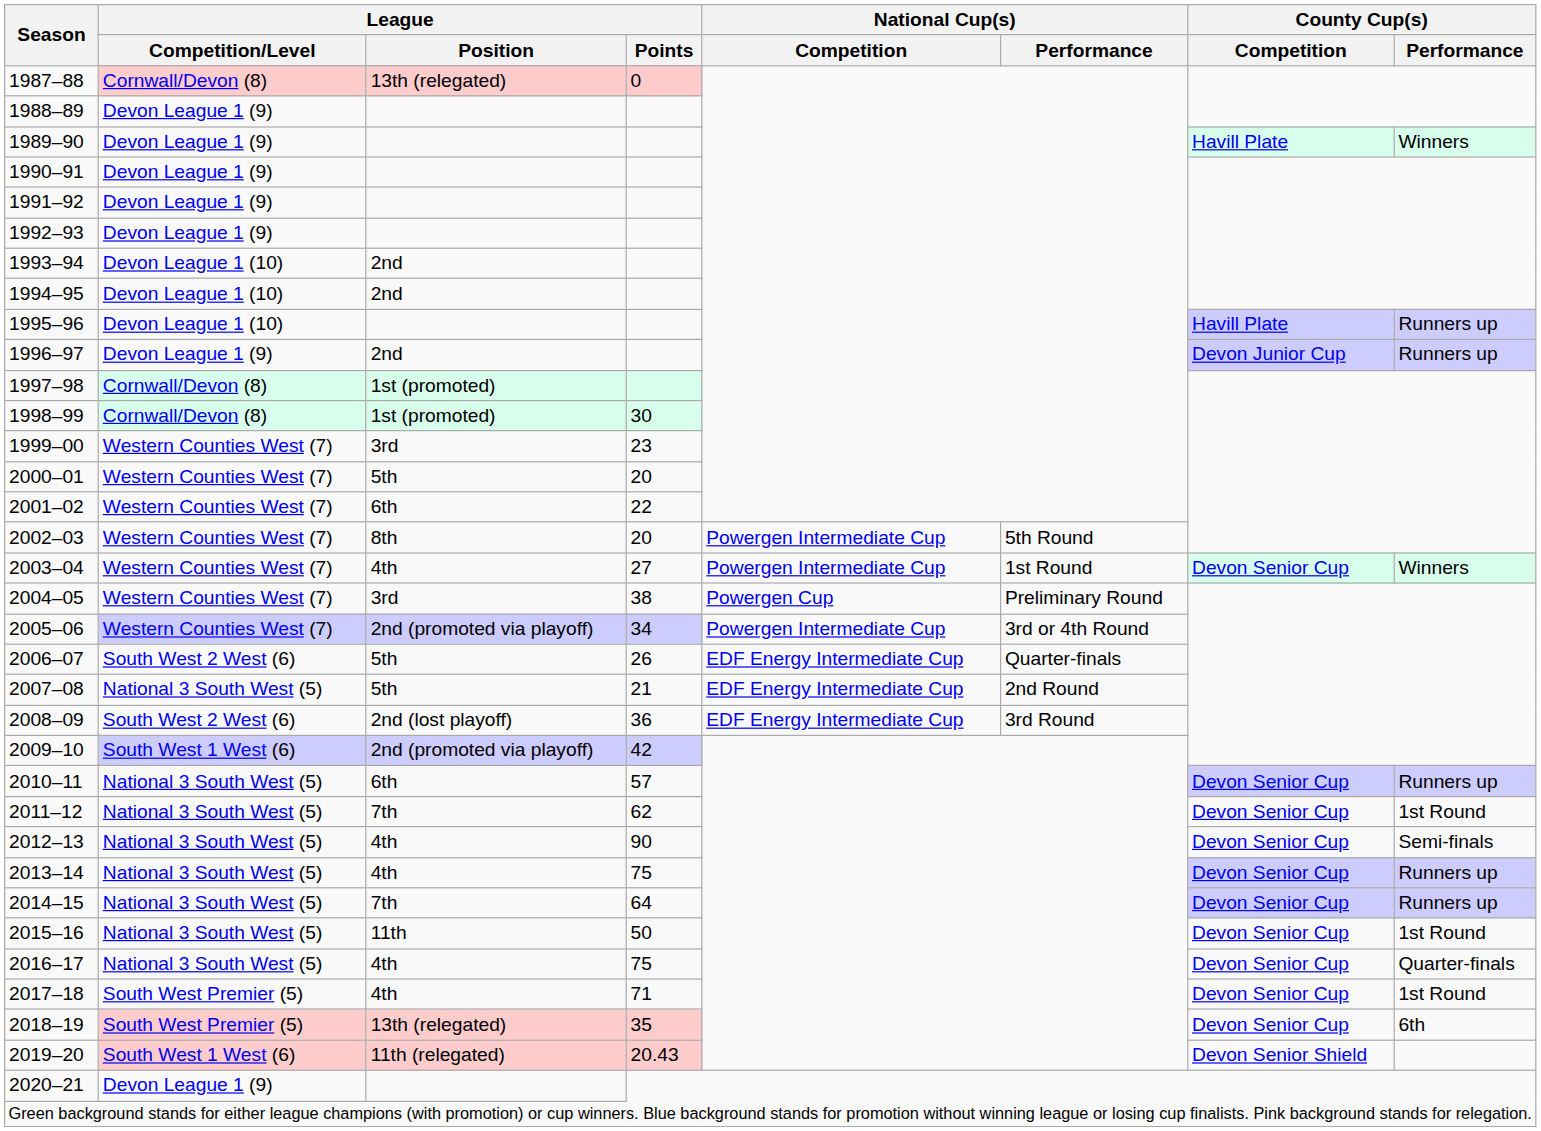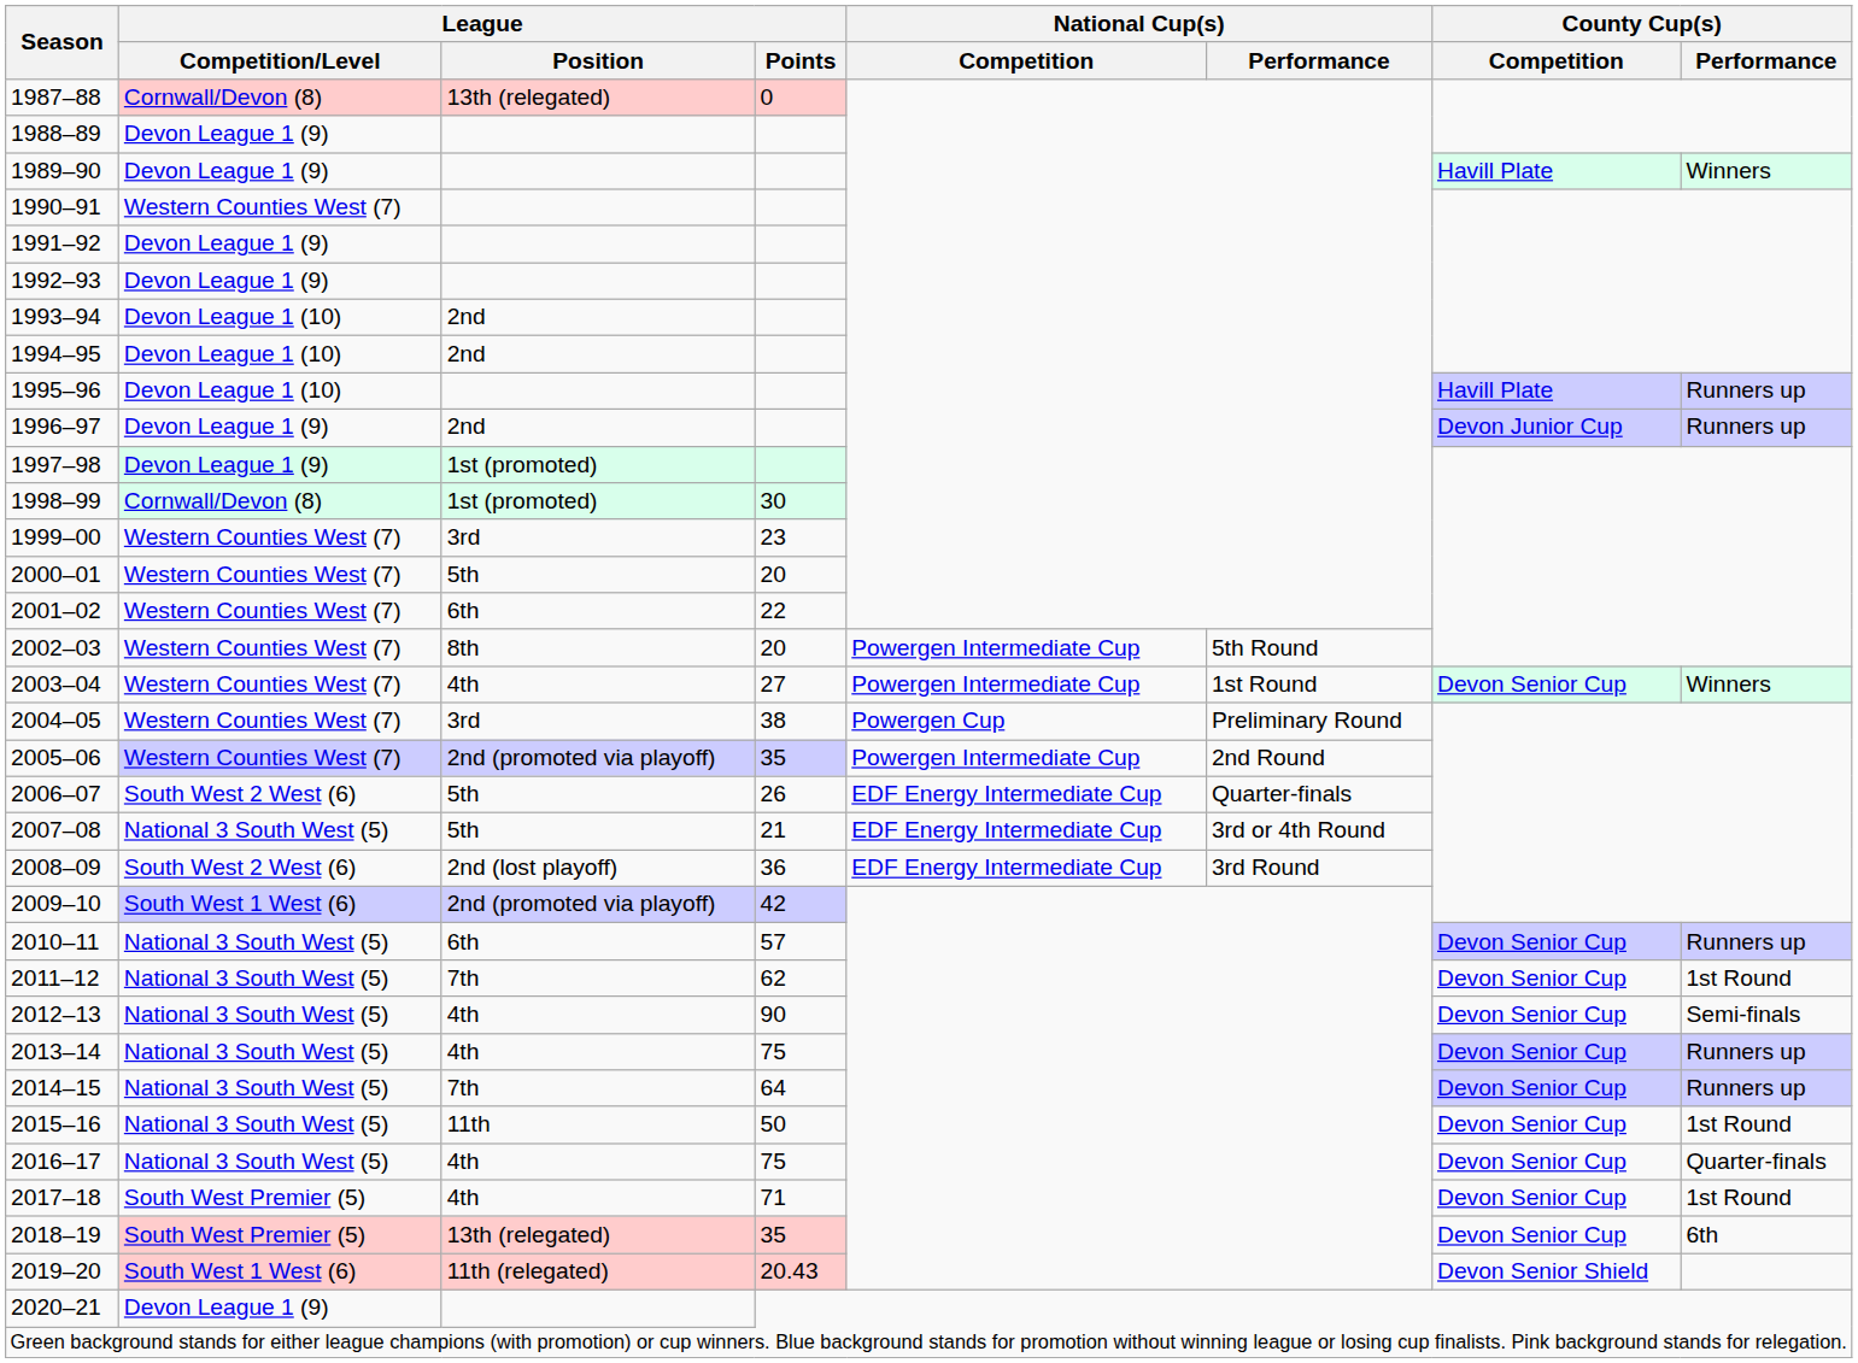 <table class="wikitable">
 <tr>
 <th rowspan="2">Season</th>
 <th colspan="3">League</th>
 <th colspan="2">National Cup(s)</th>
 <th colspan="2">County Cup(s)</th>
 </tr>
 <tr>
 <th>Competition/Level</th>
 <th>Position</th>
 <th>Points</th>
 <th>Competition</th>
 <th>Performance</th>
 <th>Competition</th>
 <th>Performance</th>
 </tr>
 <tr>
 <td>1987–88</td>
 <td style="background:#ffcccc;"><a href='#'>Cornwall/Devon</a> (8)</td>
 <td style="background:#ffcccc;">13th (relegated)</td>
 <td style="background:#ffcccc;">0</td>
 <td rowspan=15 colspan=2></td>
 </tr>
 <tr>
 <td>1988–89</td>
 <td><a href='#'>Devon League 1</a> (9)</td>
 <td></td>
 <td></td>
 </tr>
 <tr>
 <td>1989–90</td>
 <td><a href='#'>Devon League 1</a> (9)</td>
 <td></td>
 <td></td>
 <td style="background:#d8ffeb;"><a href='#'>Havill Plate</a></td>
 <td style="background:#d8ffeb;">Winners</td>
 </tr>
 <tr>
 <td>1990–91</td>
-<td><a href='#'>Devon League 1</a> (9)</td>
+<td><a href='#'>Western Counties West</a> (7)</td>
 <td></td>
 <td></td>
 </tr>
 <tr>
 <td>1991–92</td>
 <td><a href='#'>Devon League 1</a> (9)</td>
 <td></td>
 <td></td>
 </tr>
 <tr>
 <td>1992–93</td>
 <td><a href='#'>Devon League 1</a> (9)</td>
 <td></td>
 <td></td>
 </tr>
 <tr>
 <td>1993–94</td>
 <td><a href='#'>Devon League 1</a> (10)</td>
 <td>2nd</td>
 <td></td>
 </tr>
 <tr>
 <td>1994–95</td>
 <td><a href='#'>Devon League 1</a> (10)</td>
 <td>2nd</td>
 <td></td>
 </tr>
 <tr>
 <td>1995–96</td>
 <td><a href='#'>Devon League 1</a> (10)</td>
 <td></td>
 <td></td>
 <td style="background:#ccccff;"><a href='#'>Havill Plate</a></td>
 <td style="background:#ccccff;">Runners up</td>
 </tr>
 <tr>
 <td>1996–97</td>
 <td><a href='#'>Devon League 1</a> (9)</td>
 <td>2nd</td>
 <td></td>
 <td style="background:#ccccff;"><a href='#'>Devon Junior Cup</a></td>
 <td style="background:#ccccff;">Runners up</td>
 </tr>
 <tr>
 <td>1997–98</td>
-<td style="background:#d8ffeb;"><a href='#'>Cornwall/Devon</a> (8)</td>
+<td style="background:#d8ffeb;"><a href='#'>Devon League 1</a> (9)</td>
 <td style="background:#d8ffeb;">1st (promoted)</td>
 <td style="background:#d8ffeb;"></td>
 </tr>
 <tr>
 <td>1998–99</td>
 <td style="background:#d8ffeb;"><a href='#'>Cornwall/Devon</a> (8)</td>
 <td style="background:#d8ffeb;">1st (promoted)</td>
 <td style="background:#d8ffeb;">30</td>
 </tr>
 <tr>
 <td>1999–00</td>
 <td><a href='#'>Western Counties West</a> (7)</td>
 <td>3rd</td>
 <td>23</td>
 </tr>
 <tr>
 <td>2000–01</td>
 <td><a href='#'>Western Counties West</a> (7)</td>
 <td>5th</td>
 <td>20</td>
 </tr>
 <tr>
 <td>2001–02</td>
 <td><a href='#'>Western Counties West</a> (7)</td>
 <td>6th</td>
 <td>22</td>
 </tr>
 <tr>
 <td>2002–03</td>
 <td><a href='#'>Western Counties West</a> (7)</td>
 <td>8th</td>
 <td>20</td>
 <td><a href='#'>Powergen Intermediate Cup</a></td>
 <td>5th Round</td>
 </tr>
 <tr>
 <td>2003–04</td>
 <td><a href='#'>Western Counties West</a> (7)</td>
 <td>4th</td>
 <td>27</td>
 <td><a href='#'>Powergen Intermediate Cup</a></td>
 <td>1st Round</td>
 <td style="background:#d8ffeb;"><a href='#'>Devon Senior Cup</a></td>
 <td style="background:#d8ffeb;">Winners</td>
 </tr>
 <tr>
 <td>2004–05</td>
 <td><a href='#'>Western Counties West</a> (7)</td>
 <td>3rd</td>
 <td>38</td>
 <td><a href='#'>Powergen Cup</a></td>
 <td>Preliminary Round</td>
 </tr>
 <tr>
 <td>2005–06</td>
 <td style="background:#ccccff;"><a href='#'>Western Counties West</a> (7)</td>
 <td style="background:#ccccff;">2nd (promoted via playoff)</td>
-<td style="background:#ccccff;">34</td>
+<td style="background:#ccccff;">35</td>
 <td><a href='#'>Powergen Intermediate Cup</a></td>
-<td>3rd or 4th Round</td>
+<td>2nd Round</td>
 </tr>
 <tr>
 <td>2006–07</td>
 <td><a href='#'>South West 2 West</a> (6)</td>
 <td>5th</td>
 <td>26</td>
 <td><a href='#'>EDF Energy Intermediate Cup</a></td>
 <td>Quarter-finals</td>
 </tr>
 <tr>
 <td>2007–08</td>
 <td><a href='#'>National 3 South West</a> (5)</td>
 <td>5th</td>
 <td>21</td>
 <td><a href='#'>EDF Energy Intermediate Cup</a></td>
-<td>2nd Round</td>
+<td>3rd or 4th Round</td>
 </tr>
 <tr>
 <td>2008–09</td>
 <td><a href='#'>South West 2 West</a> (6)</td>
 <td>2nd (lost playoff)</td>
 <td>36</td>
 <td><a href='#'>EDF Energy Intermediate Cup</a></td>
 <td>3rd Round</td>
 </tr>
 <tr>
 <td>2009–10</td>
 <td style="background:#ccccff;"><a href='#'>South West 1 West</a> (6)</td>
 <td style="background:#ccccff;">2nd (promoted via playoff)</td>
 <td style="background:#ccccff;">42</td>
 <td rowspan=11 colspan=2></td>
 </tr>
 <tr>
 <td>2010–11</td>
 <td><a href='#'>National 3 South West</a> (5)</td>
 <td>6th</td>
 <td>57</td>
 <td style="background:#ccccff;"><a href='#'>Devon Senior Cup</a></td>
 <td style="background:#ccccff;">Runners up</td>
 </tr>
 <tr>
 <td>2011–12</td>
 <td><a href='#'>National 3 South West</a> (5)</td>
 <td>7th</td>
 <td>62</td>
 <td><a href='#'>Devon Senior Cup</a></td>
 <td>1st Round</td>
 </tr>
 <tr>
 <td>2012–13</td>
 <td><a href='#'>National 3 South West</a> (5)</td>
 <td>4th</td>
 <td>90</td>
 <td><a href='#'>Devon Senior Cup</a></td>
 <td>Semi-finals</td>
 </tr>
 <tr>
 <td>2013–14</td>
 <td><a href='#'>National 3 South West</a> (5)</td>
 <td>4th</td>
 <td>75</td>
 <td style="background:#ccccff;"><a href='#'>Devon Senior Cup</a></td>
 <td style="background:#ccccff;">Runners up</td>
 </tr>
 <tr>
 <td>2014–15</td>
 <td><a href='#'>National 3 South West</a> (5)</td>
 <td>7th</td>
 <td>64</td>
 <td style="background:#ccccff;"><a href='#'>Devon Senior Cup</a></td>
 <td style="background:#ccccff;">Runners up</td>
 </tr>
 <tr>
 <td>2015–16</td>
 <td><a href='#'>National 3 South West</a> (5)</td>
 <td>11th</td>
 <td>50</td>
 <td><a href='#'>Devon Senior Cup</a></td>
 <td>1st Round</td>
 </tr>
 <tr>
 <td>2016–17</td>
 <td><a href='#'>National 3 South West</a> (5)</td>
 <td>4th</td>
 <td>75</td>
 <td><a href='#'>Devon Senior Cup</a></td>
 <td>Quarter-finals</td>
 </tr>
 <tr>
 <td>2017–18</td>
 <td><a href='#'>South West Premier</a> (5)</td>
 <td>4th</td>
 <td>71</td>
 <td><a href='#'>Devon Senior Cup</a></td>
 <td>1st Round</td>
 </tr>
 <tr>
 <td>2018–19</td>
 <td style="background:#ffcccc;"><a href='#'>South West Premier</a> (5)</td>
 <td style="background:#ffcccc;">13th (relegated)</td>
 <td style="background:#ffcccc;">35</td>
 <td><a href='#'>Devon Senior Cup</a></td>
 <td>6th</td>
 </tr>
 <tr>
 <td>2019–20</td>
 <td style="background:#ffcccc;"><a href='#'>South West 1 West</a> (6)</td>
 <td style="background:#ffcccc;">11th (relegated)</td>
 <td style="background:#ffcccc;">20.43</td>
 <td><a href='#'>Devon Senior Shield</a></td>
 <td></td>
 </tr>
 <tr>
 <td>2020–21</td>
 <td><a href='#'>Devon League 1</a> (9)</td>
 <td></td>
 </tr>
 <tr>
 <td colspan="15" style="border:0px;font-size:85%;"><span>Green background</span> stands for either league champions (with promotion) or cup winners. <span>Blue background</span> stands for promotion without winning league or losing cup finalists. <span>Pink background</span> stands for relegation.<br></td>
 </tr>
 </table>
